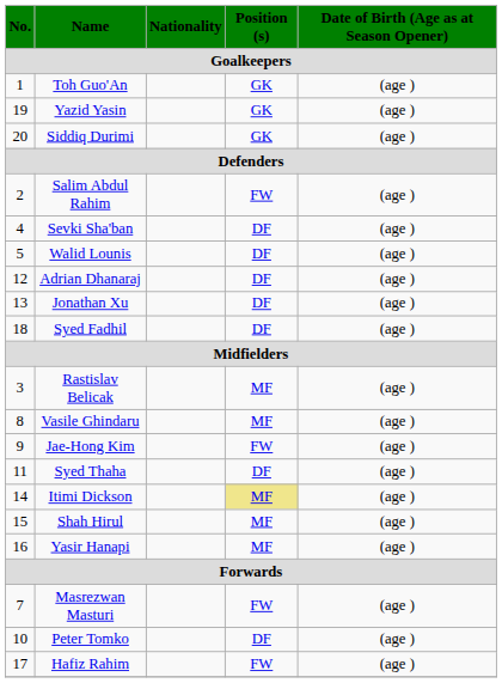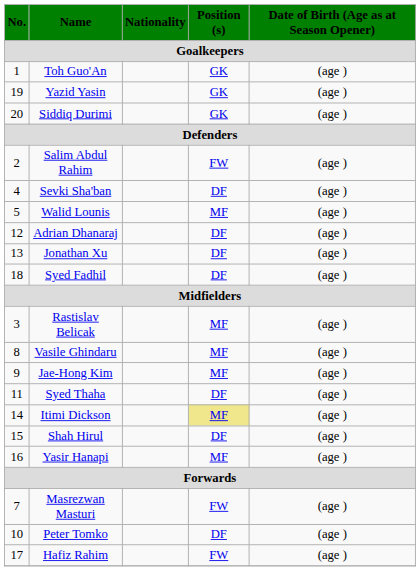 <table class="wikitable" style="text-align:center; font-size:90%; width:75%;">
 <tr>
 <th style="background:#008000; color:black; text-align:center;">No.</th>
 <th style="background:#008000; color:black; text-align:center;">Name</th>
 <th style="background:#008000; color:black; text-align:center;">Nationality</th>
 <th style="background:#008000; color:black; text-align:center;">Position (s)</th>
 <th style="background:#008000; color:black; text-align:center;">Date of Birth (Age as at Season Opener)</th>
 </tr>
 <tr>
 <th colspan="6" style="background:#dcdcdc; text-align:center;">Goalkeepers</th>
 </tr>
 <tr>
 <td>1</td>
 <td><a href='#'>Toh Guo'An</a></td>
 <td></td>
 <td><a href='#'>GK</a></td>
 <td> (age )</td>
 </tr>
 <tr>
 <td>19</td>
 <td><a href='#'>Yazid Yasin</a></td>
 <td></td>
 <td><a href='#'>GK</a></td>
 <td> (age )</td>
 </tr>
 <tr>
 <td>20</td>
 <td><a href='#'>Siddiq Durimi</a></td>
 <td></td>
 <td><a href='#'>GK</a></td>
 <td> (age )</td>
 </tr>
 <tr>
 <th colspan="6" style="background:#dcdcdc; text-align:center;">Defenders</th>
 </tr>
 <tr>
 <td>2</td>
 <td><a href='#'>Salim Abdul Rahim</a></td>
 <td></td>
 <td><a href='#'>FW</a></td>
 <td> (age )</td>
 </tr>
 <tr>
 <td>4</td>
 <td><a href='#'>Sevki Sha'ban</a></td>
 <td></td>
 <td><a href='#'>DF</a></td>
 <td> (age )</td>
 </tr>
 <tr>
 <td>5</td>
 <td><a href='#'>Walid Lounis</a></td>
 <td></td>
-<td><a href='#'>DF</a></td>
+<td><a href='#'>MF</a></td>
 <td> (age )</td>
 </tr>
 <tr>
 <td>12</td>
 <td><a href='#'>Adrian Dhanaraj</a></td>
 <td></td>
 <td><a href='#'>DF</a></td>
 <td> (age )</td>
 </tr>
 <tr>
 <td>13</td>
 <td><a href='#'>Jonathan Xu</a></td>
 <td></td>
 <td><a href='#'>DF</a></td>
 <td> (age )</td>
 </tr>
 <tr>
 <td>18</td>
 <td><a href='#'>Syed Fadhil</a></td>
 <td></td>
 <td><a href='#'>DF</a></td>
 <td> (age )</td>
 </tr>
 <tr>
 <th colspan="6" style="background:#dcdcdc; text-align:center;">Midfielders</th>
 </tr>
 <tr>
 <td>3</td>
 <td><a href='#'>Rastislav Belicak</a></td>
 <td></td>
 <td><a href='#'>MF</a></td>
 <td> (age )</td>
 </tr>
 <tr>
 <td>8</td>
 <td><a href='#'>Vasile Ghindaru</a></td>
 <td></td>
 <td><a href='#'>MF</a></td>
 <td> (age )</td>
 </tr>
 <tr>
 <td>9</td>
 <td><a href='#'>Jae-Hong Kim</a></td>
 <td></td>
-<td><a href='#'>FW</a></td>
+<td><a href='#'>MF</a></td>
 <td> (age )</td>
 </tr>
 <tr>
 <td>11</td>
 <td><a href='#'>Syed Thaha</a></td>
 <td></td>
 <td><a href='#'>DF</a></td>
 <td> (age )</td>
 </tr>
 <tr>
 <td>14</td>
 <td><a href='#'>Itimi Dickson</a></td>
 <td></td>
 <td style="background: khaki;"><a href='#'>MF</a></td>
 <td> (age )</td>
 </tr>
 <tr>
 <td>15</td>
 <td><a href='#'>Shah Hirul</a></td>
 <td></td>
-<td><a href='#'>MF</a></td>
+<td><a href='#'>DF</a></td>
 <td> (age )</td>
 </tr>
 <tr>
 <td>16</td>
 <td><a href='#'>Yasir Hanapi</a></td>
 <td></td>
 <td><a href='#'>MF</a></td>
 <td> (age )</td>
 </tr>
 <tr>
 <th colspan="6" style="background:#dcdcdc; text-align:center;">Forwards</th>
 </tr>
 <tr>
 <td>7</td>
 <td><a href='#'>Masrezwan Masturi</a></td>
 <td></td>
 <td><a href='#'>FW</a></td>
 <td> (age )</td>
 </tr>
 <tr>
 <td>10</td>
 <td><a href='#'>Peter Tomko</a></td>
 <td></td>
 <td><a href='#'>DF</a></td>
 <td> (age )</td>
 </tr>
 <tr>
 <td>17</td>
 <td><a href='#'>Hafiz Rahim</a></td>
 <td></td>
 <td><a href='#'>FW</a></td>
 <td> (age )</td>
 </tr>
 <tr>
 </tr>
 </table>
